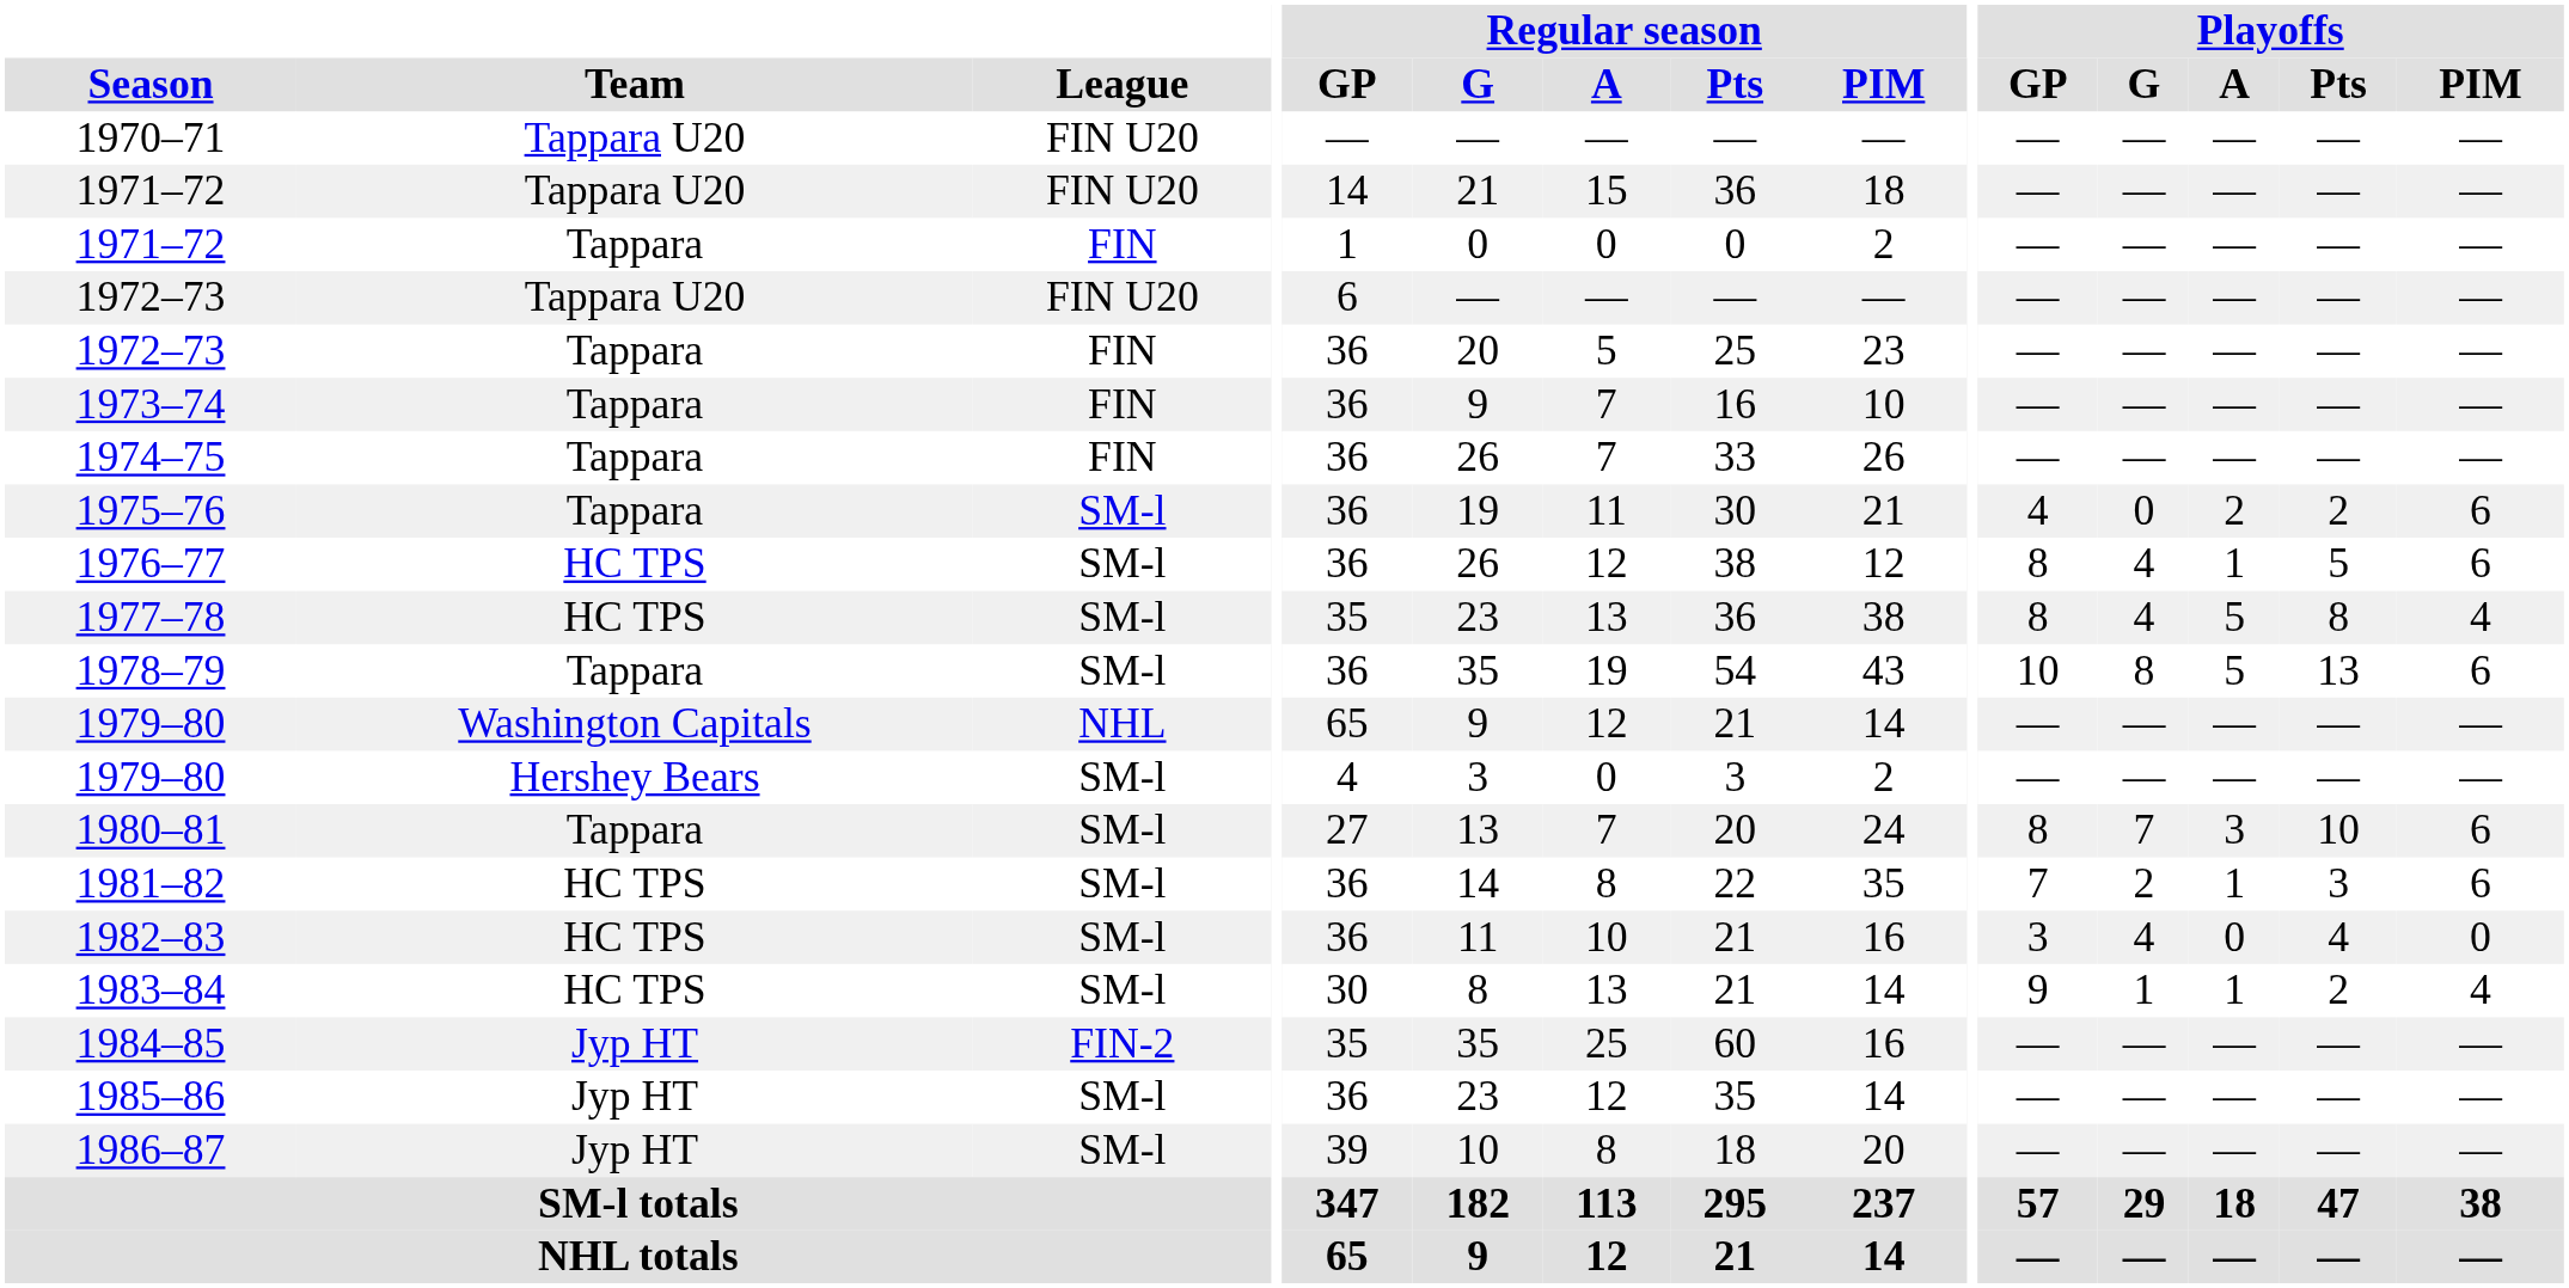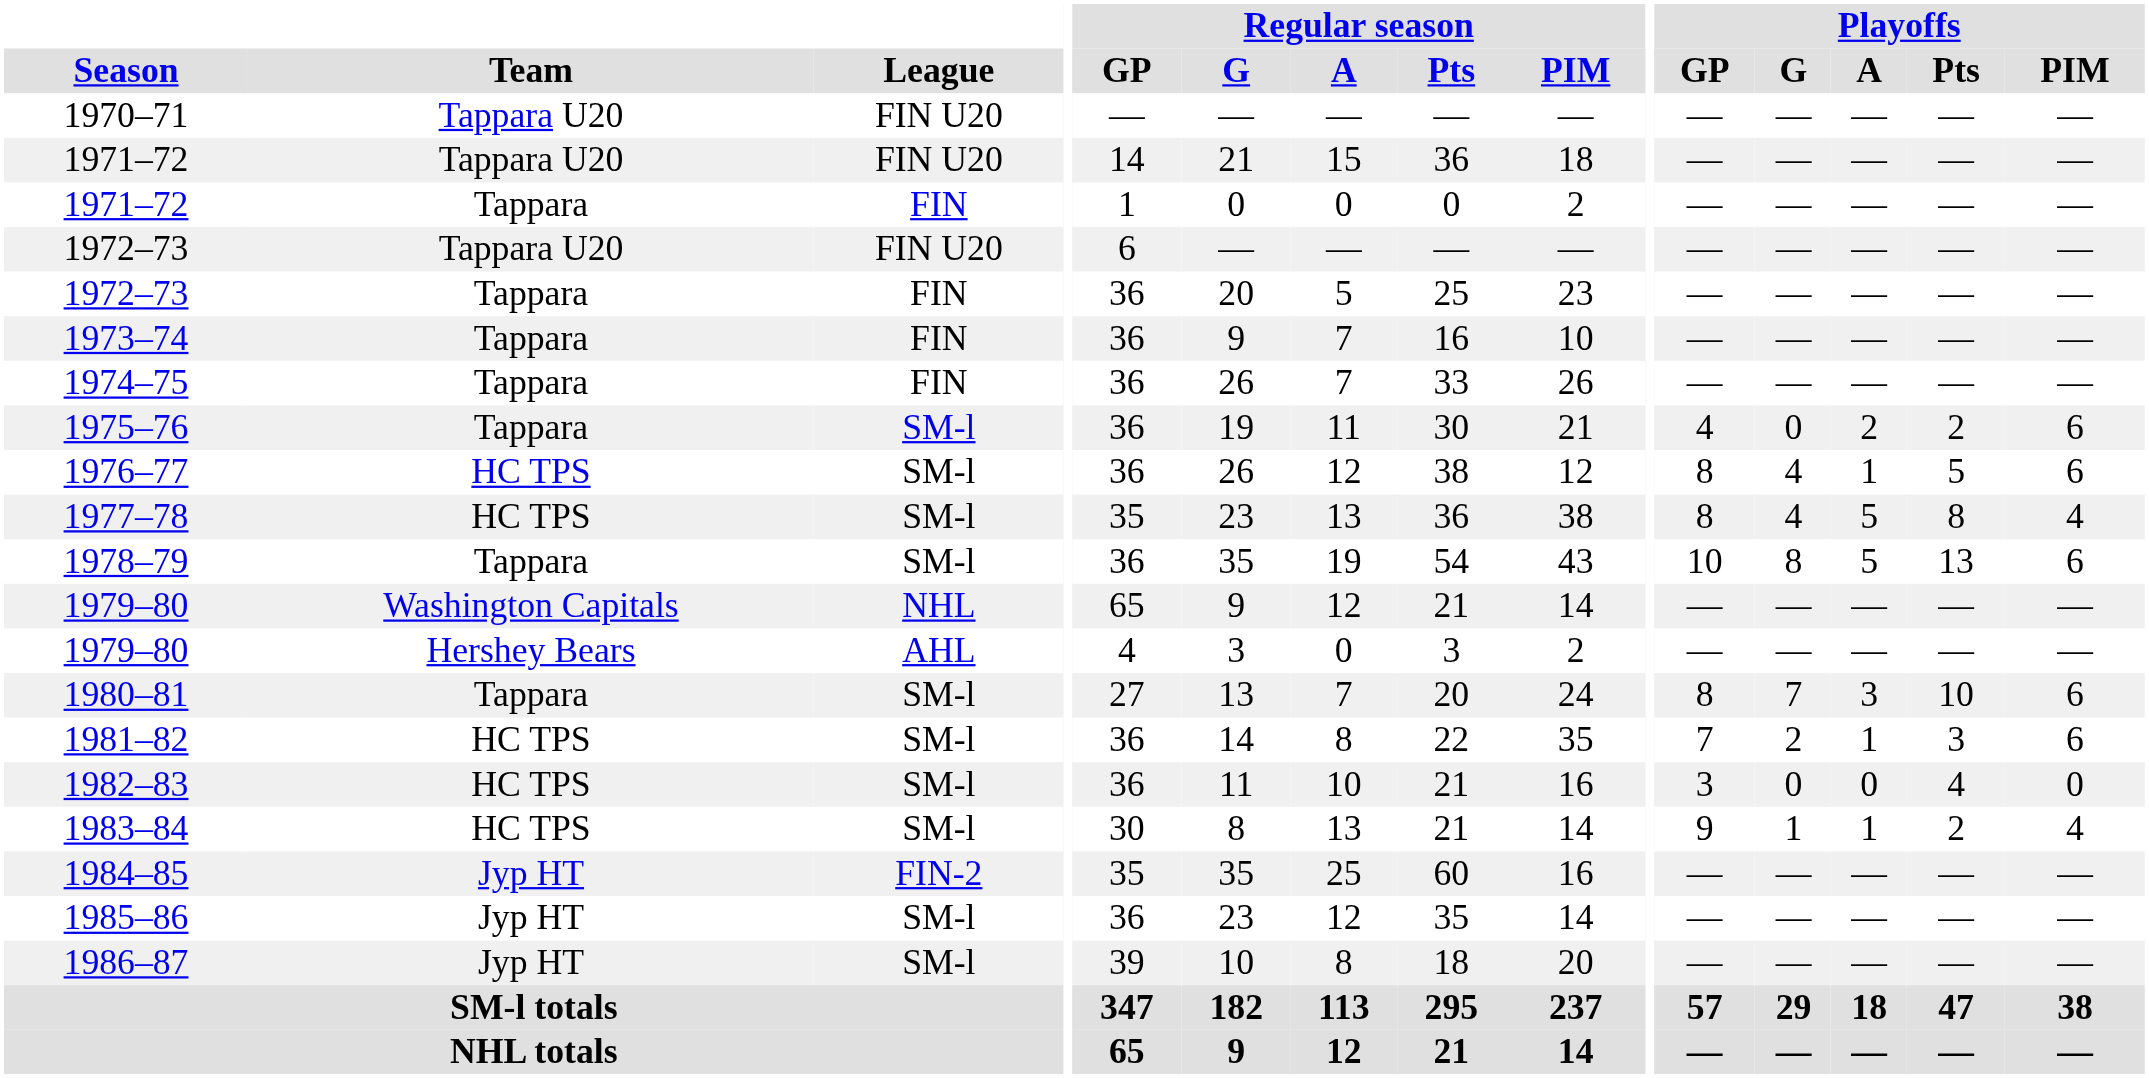 <table border="0" cellpadding="1" cellspacing="0" style="text-align:center; width:60em">
 <tr bgcolor="#e0e0e0">
 <th colspan="3" bgcolor="#ffffff"></th>
 <th rowspan="100" bgcolor="#ffffff"></th>
 <th colspan="5"><a href='#'>Regular season</a></th>
 <th rowspan="100" bgcolor="#ffffff"></th>
 <th colspan="5"><a href='#'>Playoffs</a></th>
 </tr>
 <tr bgcolor="#e0e0e0">
 <th><a href='#'>Season</a></th>
 <th>Team</th>
 <th>League</th>
 <th>GP</th>
 <th><a href='#'>G</a></th>
 <th><a href='#'>A</a></th>
 <th><a href='#'>Pts</a></th>
 <th><a href='#'>PIM</a></th>
 <th>GP</th>
 <th>G</th>
 <th>A</th>
 <th>Pts</th>
 <th>PIM</th>
 </tr>
 <tr>
 <td>1970–71</td>
 <td><a href='#'>Tappara</a> U20</td>
 <td>FIN U20</td>
 <td>—</td>
 <td>—</td>
 <td>—</td>
 <td>—</td>
 <td>—</td>
 <td>—</td>
 <td>—</td>
 <td>—</td>
 <td>—</td>
 <td>—</td>
 </tr>
 <tr bgcolor="#f0f0f0">
 <td>1971–72</td>
 <td>Tappara U20</td>
 <td>FIN U20</td>
 <td>14</td>
 <td>21</td>
 <td>15</td>
 <td>36</td>
 <td>18</td>
 <td>—</td>
 <td>—</td>
 <td>—</td>
 <td>—</td>
 <td>—</td>
 </tr>
 <tr>
 <td><a href='#'>1971–72</a></td>
 <td>Tappara</td>
 <td><a href='#'>FIN</a></td>
 <td>1</td>
 <td>0</td>
 <td>0</td>
 <td>0</td>
 <td>2</td>
 <td>—</td>
 <td>—</td>
 <td>—</td>
 <td>—</td>
 <td>—</td>
 </tr>
 <tr bgcolor="#f0f0f0">
 <td>1972–73</td>
 <td>Tappara U20</td>
 <td>FIN U20</td>
 <td>6</td>
 <td>—</td>
 <td>—</td>
 <td>—</td>
 <td>—</td>
 <td>—</td>
 <td>—</td>
 <td>—</td>
 <td>—</td>
 <td>—</td>
 </tr>
 <tr>
 <td><a href='#'>1972–73</a></td>
 <td>Tappara</td>
 <td>FIN</td>
 <td>36</td>
 <td>20</td>
 <td>5</td>
 <td>25</td>
 <td>23</td>
 <td>—</td>
 <td>—</td>
 <td>—</td>
 <td>—</td>
 <td>—</td>
 </tr>
 <tr bgcolor="#f0f0f0">
 <td><a href='#'>1973–74</a></td>
 <td>Tappara</td>
 <td>FIN</td>
 <td>36</td>
 <td>9</td>
 <td>7</td>
 <td>16</td>
 <td>10</td>
 <td>—</td>
 <td>—</td>
 <td>—</td>
 <td>—</td>
 <td>—</td>
 </tr>
 <tr>
 <td><a href='#'>1974–75</a></td>
 <td>Tappara</td>
 <td>FIN</td>
 <td>36</td>
 <td>26</td>
 <td>7</td>
 <td>33</td>
 <td>26</td>
 <td>—</td>
 <td>—</td>
 <td>—</td>
 <td>—</td>
 <td>—</td>
 </tr>
 <tr bgcolor="#f0f0f0">
 <td><a href='#'>1975–76</a></td>
 <td>Tappara</td>
 <td><a href='#'>SM-l</a></td>
 <td>36</td>
 <td>19</td>
 <td>11</td>
 <td>30</td>
 <td>21</td>
 <td>4</td>
 <td>0</td>
 <td>2</td>
 <td>2</td>
 <td>6</td>
 </tr>
 <tr>
 <td><a href='#'>1976–77</a></td>
 <td><a href='#'>HC TPS</a></td>
 <td>SM-l</td>
 <td>36</td>
 <td>26</td>
 <td>12</td>
 <td>38</td>
 <td>12</td>
 <td>8</td>
 <td>4</td>
 <td>1</td>
 <td>5</td>
 <td>6</td>
 </tr>
 <tr bgcolor="#f0f0f0">
 <td><a href='#'>1977–78</a></td>
 <td>HC TPS</td>
 <td>SM-l</td>
 <td>35</td>
 <td>23</td>
 <td>13</td>
 <td>36</td>
 <td>38</td>
 <td>8</td>
 <td>4</td>
 <td>5</td>
 <td>8</td>
 <td>4</td>
 </tr>
 <tr>
 <td><a href='#'>1978–79</a></td>
 <td>Tappara</td>
 <td>SM-l</td>
 <td>36</td>
 <td>35</td>
 <td>19</td>
 <td>54</td>
 <td>43</td>
 <td>10</td>
 <td>8</td>
 <td>5</td>
 <td>13</td>
 <td>6</td>
 </tr>
 <tr bgcolor="#f0f0f0">
 <td><a href='#'>1979–80</a></td>
 <td><a href='#'>Washington Capitals</a></td>
 <td><a href='#'>NHL</a></td>
 <td>65</td>
 <td>9</td>
 <td>12</td>
 <td>21</td>
 <td>14</td>
 <td>—</td>
 <td>—</td>
 <td>—</td>
 <td>—</td>
 <td>—</td>
 </tr>
 <tr>
 <td><a href='#'>1979–80</a></td>
 <td><a href='#'>Hershey Bears</a></td>
-<td>SM-l</td>
+<td><a href='#'>AHL</a></td>
 <td>4</td>
 <td>3</td>
 <td>0</td>
 <td>3</td>
 <td>2</td>
 <td>—</td>
 <td>—</td>
 <td>—</td>
 <td>—</td>
 <td>—</td>
 </tr>
 <tr bgcolor="#f0f0f0">
 <td><a href='#'>1980–81</a></td>
 <td>Tappara</td>
 <td>SM-l</td>
 <td>27</td>
 <td>13</td>
 <td>7</td>
 <td>20</td>
 <td>24</td>
 <td>8</td>
 <td>7</td>
 <td>3</td>
 <td>10</td>
 <td>6</td>
 </tr>
 <tr>
 <td><a href='#'>1981–82</a></td>
 <td>HC TPS</td>
 <td>SM-l</td>
 <td>36</td>
 <td>14</td>
 <td>8</td>
 <td>22</td>
 <td>35</td>
 <td>7</td>
 <td>2</td>
 <td>1</td>
 <td>3</td>
 <td>6</td>
 </tr>
 <tr bgcolor="#f0f0f0">
 <td><a href='#'>1982–83</a></td>
 <td>HC TPS</td>
 <td>SM-l</td>
 <td>36</td>
 <td>11</td>
 <td>10</td>
 <td>21</td>
 <td>16</td>
 <td>3</td>
-<td>4</td>
+<td>0</td>
 <td>0</td>
 <td>4</td>
 <td>0</td>
 </tr>
 <tr>
 <td><a href='#'>1983–84</a></td>
 <td>HC TPS</td>
 <td>SM-l</td>
 <td>30</td>
 <td>8</td>
 <td>13</td>
 <td>21</td>
 <td>14</td>
 <td>9</td>
 <td>1</td>
 <td>1</td>
 <td>2</td>
 <td>4</td>
 </tr>
 <tr bgcolor="#f0f0f0">
 <td><a href='#'>1984–85</a></td>
 <td><a href='#'>Jyp HT</a></td>
 <td><a href='#'>FIN-2</a></td>
 <td>35</td>
 <td>35</td>
 <td>25</td>
 <td>60</td>
 <td>16</td>
 <td>—</td>
 <td>—</td>
 <td>—</td>
 <td>—</td>
 <td>—</td>
 </tr>
 <tr>
 <td><a href='#'>1985–86</a></td>
 <td>Jyp HT</td>
 <td>SM-l</td>
 <td>36</td>
 <td>23</td>
 <td>12</td>
 <td>35</td>
 <td>14</td>
 <td>—</td>
 <td>—</td>
 <td>—</td>
 <td>—</td>
 <td>—</td>
 </tr>
 <tr bgcolor="#f0f0f0">
 <td><a href='#'>1986–87</a></td>
 <td>Jyp HT</td>
 <td>SM-l</td>
 <td>39</td>
 <td>10</td>
 <td>8</td>
 <td>18</td>
 <td>20</td>
 <td>—</td>
 <td>—</td>
 <td>—</td>
 <td>—</td>
 <td>—</td>
 </tr>
 <tr bgcolor="#e0e0e0">
 <th colspan="3">SM-l totals</th>
 <th>347</th>
 <th>182</th>
 <th>113</th>
 <th>295</th>
 <th>237</th>
 <th>57</th>
 <th>29</th>
 <th>18</th>
 <th>47</th>
 <th>38</th>
 </tr>
 <tr bgcolor="#e0e0e0">
 <th colspan="3">NHL totals</th>
 <th>65</th>
 <th>9</th>
 <th>12</th>
 <th>21</th>
 <th>14</th>
 <th>—</th>
 <th>—</th>
 <th>—</th>
 <th>—</th>
 <th>—</th>
 </tr>
 </table>
